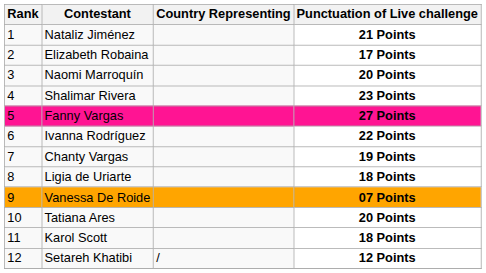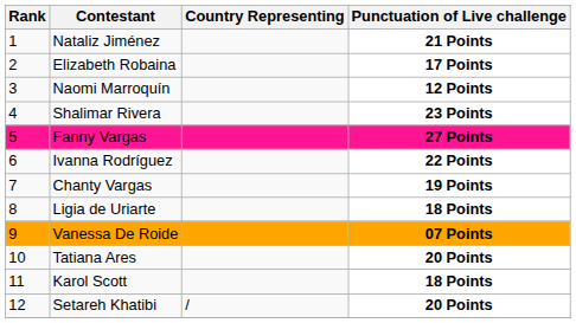 <table class="wikitable">
 <tr>
 <th>Rank</th>
 <th>Contestant</th>
 <th>Country Representing</th>
 <th>Punctuation of Live challenge</th>
 </tr>
 <tr>
 <td>1</td>
 <td>Nataliz Jiménez</td>
 <td><strong></strong></td>
 <td style="background:white; text-align:Center;"><strong>21 Points</strong></td>
 </tr>
 <tr>
 <td>2</td>
 <td>Elizabeth Robaina</td>
 <td><strong></strong></td>
 <td style="background:white; text-align:Center;"><strong>17 Points</strong></td>
 </tr>
 <tr>
 <td>3</td>
 <td>Naomi Marroquín</td>
 <td><strong></strong></td>
-<td style="background:white; text-align:Center;"><strong>20 Points</strong></td>
+<td style="background:white; text-align:Center;"><strong>12 Points</strong></td>
 </tr>
 <tr>
 <td>4</td>
 <td>Shalimar Rivera</td>
 <td><strong></strong></td>
 <td style="background:white; text-align:Center;"><strong>23 Points</strong></td>
 </tr>
 <tr>
 <td bgcolor="deeppink">5</td>
 <td bgcolor="deeppink">Fanny Vargas</td>
 <td bgcolor="deeppink"><strong></strong></td>
 <td style="background:Deeppink; text-align:Center;"><strong>27 Points</strong></td>
 </tr>
 <tr>
 <td>6</td>
 <td>Ivanna Rodríguez</td>
 <td><strong></strong></td>
 <td style="background:white; text-align:Center;"><strong>22 Points</strong></td>
 </tr>
 <tr>
 <td>7</td>
 <td>Chanty Vargas</td>
 <td><strong></strong></td>
 <td style="background:white; text-align:Center;"><strong>19 Points</strong></td>
 </tr>
 <tr>
 <td>8</td>
 <td>Ligia de Uriarte</td>
 <td><strong></strong></td>
 <td style="background:white; text-align:Center;"><strong>18 Points</strong></td>
 </tr>
 <tr>
 <td bgcolor="Orange">9</td>
 <td bgcolor="Orange">Vanessa De Roide</td>
 <td bgcolor="Orange"><strong></strong></td>
 <td style="background:orange; text-align:Center;"><strong>07 Points</strong></td>
 </tr>
 <tr>
 <td>10</td>
 <td>Tatiana Ares</td>
 <td><strong></strong></td>
 <td style="background:white; text-align:Center;"><strong>20 Points</strong></td>
 </tr>
 <tr>
 <td>11</td>
 <td>Karol Scott</td>
 <td><strong></strong></td>
 <td style="background:white; text-align:Center;"><strong>18 Points</strong></td>
 </tr>
 <tr>
 <td>12</td>
 <td>Setareh Khatibi</td>
 <td><strong></strong>/<strong></strong></td>
-<td style="background:white; text-align:Center;"><strong>12 Points</strong></td>
+<td style="background:white; text-align:Center;"><strong>20 Points</strong></td>
 </tr>
 <tr>
 </tr>
 </table>
